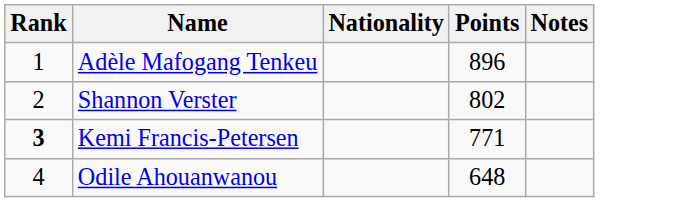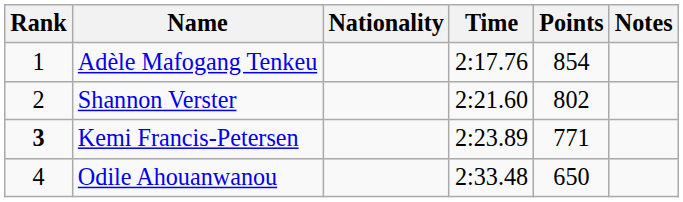 <table class="wikitable sortable" style="text-align:center">
 <tr>
 <th>Rank</th>
 <th>Name</th>
 <th>Nationality</th>
+<th>Time</th>
 <th>Points</th>
 <th>Notes</th>
 </tr>
 <tr>
 <td>1</td>
 <td align="left"><a href='#'>Adèle Mafogang Tenkeu</a></td>
 <td align=left></td>
-<td>896</td>
+<td>2:17.76</td>
+<td>854</td>
 <td></td>
 </tr>
 <tr>
 <td>2</td>
 <td align="left"><a href='#'>Shannon Verster</a></td>
 <td align=left></td>
+<td>2:21.60</td>
 <td>802</td>
 <td></td>
 </tr>
 <tr>
 <td><strong>3</strong></td>
 <td align="left"><a href='#'>Kemi Francis-Petersen</a></td>
 <td align=left></td>
+<td>2:23.89</td>
 <td>771</td>
 <td></td>
 </tr>
 <tr>
 <td>4</td>
 <td align="left"><a href='#'>Odile Ahouanwanou</a></td>
 <td align=left></td>
-<td>648</td>
+<td>2:33.48</td>
+<td>650</td>
 <td></td>
 </tr>
 </table>
